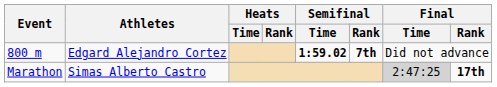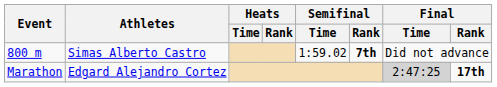 <table class="wikitable" border="1" style="font-size:90%">
 <tr>
 <th rowspan=2>Event</th>
 <th rowspan=2>Athletes</th>
 <th colspan=2>Heats</th>
 <th colspan=2>Semifinal</th>
 <th colspan=2>Final</th>
 </tr>
 <tr>
 <th>Time</th>
 <th>Rank</th>
 <th>Time</th>
 <th>Rank</th>
 <th>Time</th>
 <th>Rank</th>
 </tr>
 <tr>
 <td><a href='#'>800 m</a></td>
-<td><a href='#'>Edgard Alejandro Cortez</a></td>
+<td><a href='#'>Simas Alberto Castro</a></td>
 <td colspan=2 bgcolor=wheat></td>
-<td align=center><strong>1:59.02</strong></td>
+<td align=center>1:59.02</td>
 <td align=center><strong>7th</strong></td>
 <td align=center colspan=2>Did not advance</td>
 </tr>
 <tr>
 <td><a href='#'>Marathon</a></td>
-<td><a href='#'>Simas Alberto Castro</a></td>
+<td><a href='#'>Edgard Alejandro Cortez</a></td>
 <td align=center colspan=4 bgcolor=wheat></td>
 <td align=center style="background: lightgrey;">2:47:25</td>
 <td align=center><strong>17th</strong></td>
 </tr>
 </table>
